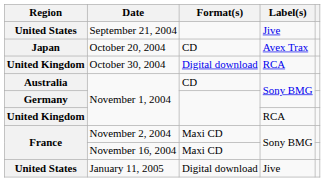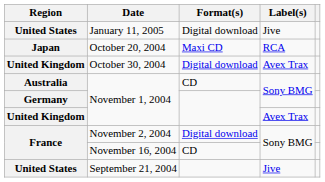 <table class="wikitable plainrowheaders">
 <tr>
 <th scope="col">Region</th>
 <th scope="col">Date</th>
 <th scope="col">Format(s)</th>
 <th scope="col">Label(s)</th>
 <th scope="col"></th>
 </tr>
 <tr>
 <th scope="row">United States</th>
-<td>September 21, 2004</td>
-<td></td>
-<td><a href='#'>Jive</a></td>
+<td>January 11, 2005</td>
+<td>Digital download </td>
+<td>Jive</td>
 <td align="center"></td>
 </tr>
 <tr>
 <th scope="row">Japan</th>
 <td>October 20, 2004</td>
-<td>CD</td>
-<td><a href='#'>Avex Trax</a></td>
+<td><a href='#'>Maxi CD</a></td>
+<td><a href='#'>RCA</a></td>
 <td></td>
 </tr>
 <tr>
 <th scope="row">United Kingdom</th>
 <td>October 30, 2004</td>
 <td><a href='#'>Digital download</a></td>
-<td><a href='#'>RCA</a></td>
+<td><a href='#'>Avex Trax</a></td>
 <td align="center"></td>
 </tr>
 <tr>
 <th scope="row">Australia</th>
 <td rowspan="3">November 1, 2004</td>
 <td>CD</td>
 <td rowspan="2"><a href='#'>Sony BMG</a></td>
 <td></td>
 </tr>
 <tr>
 <th scope="row">Germany</th>
 <td rowspan="2"></td>
 <td align="center"></td>
 </tr>
 <tr>
 <th scope="row">United Kingdom</th>
-<td>RCA</td>
+<td><a href='#'>Avex Trax</a></td>
 <td align="center"></td>
 </tr>
 <tr>
 <th scope="row" rowspan="2">France</th>
 <td>November 2, 2004</td>
-<td>Maxi CD</td>
+<td><a href='#'>Digital download</a></td>
 <td rowspan="2">Sony BMG</td>
 <td></td>
 </tr>
 <tr>
 <td>November 16, 2004</td>
-<td>Maxi CD</td>
+<td>CD</td>
 <td align="center"></td>
 </tr>
 <tr>
 <th scope="row">United States</th>
-<td>January 11, 2005</td>
-<td>Digital download </td>
-<td>Jive</td>
+<td>September 21, 2004</td>
+<td></td>
+<td><a href='#'>Jive</a></td>
 <td align="center"></td>
 </tr>
 </table>
